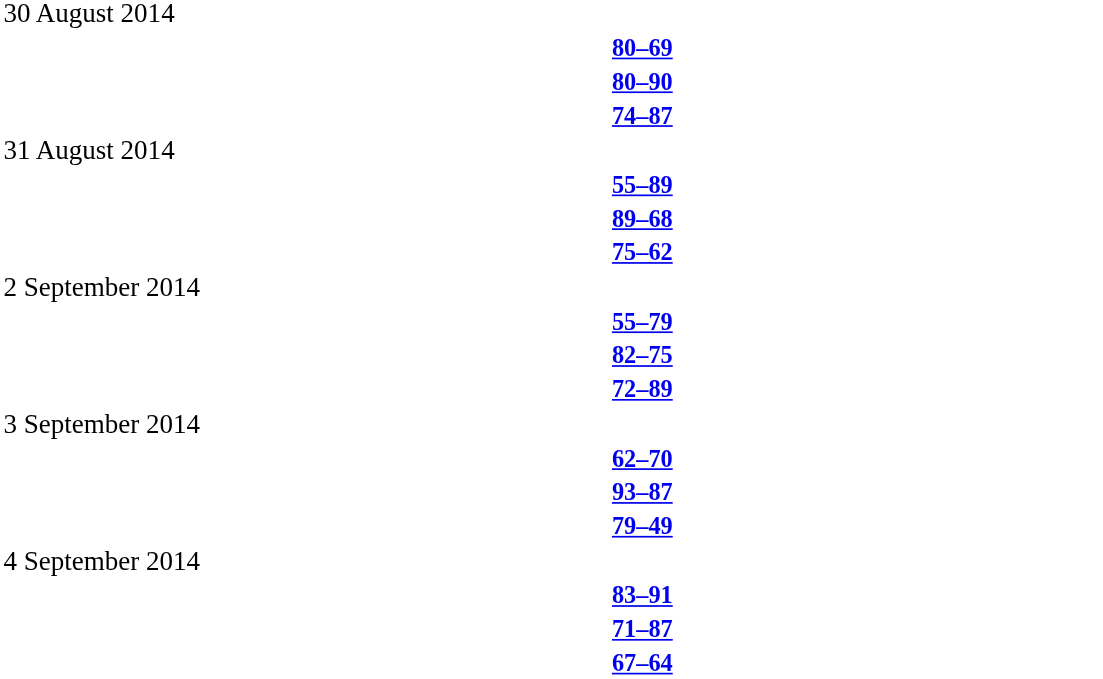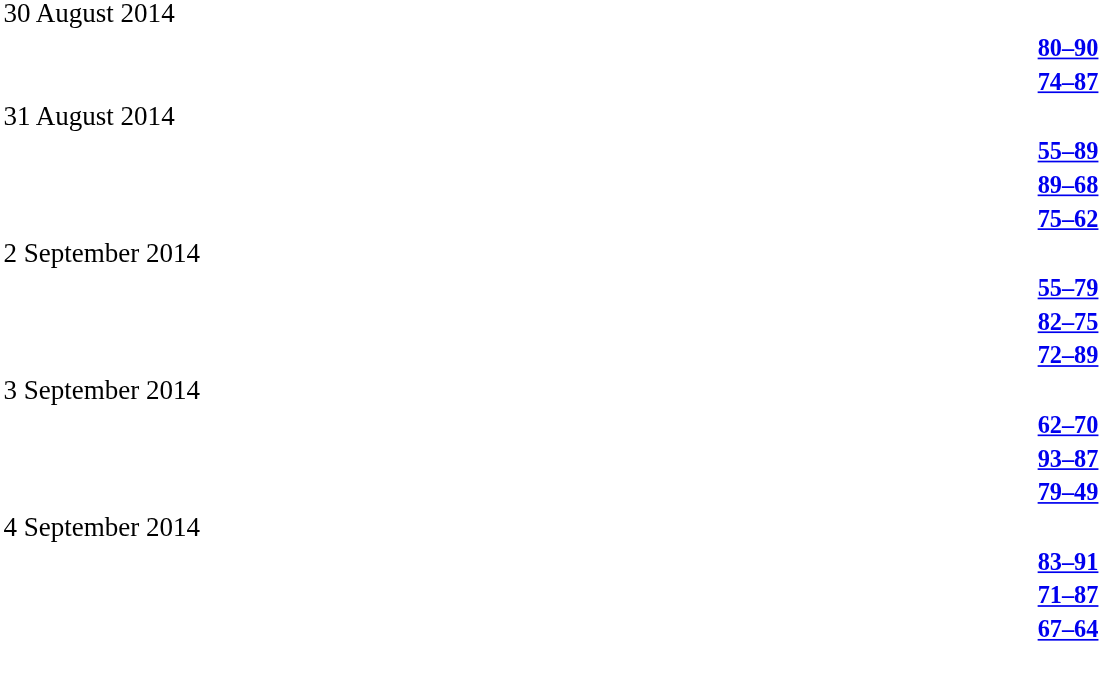 <table style="width:100%;" cellspacing="1">
 <tr>
 <th width=25%></th>
 <th width=2%></th>
 <th width=6%></th>
 <th width=2%></th>
 <th width=25%></th>
 </tr>
 <tr>
 <td>30 August 2014</td>
-</tr>
-<tr style=font-size:90%>
-<td align=right><strong></strong></td>
-<td></td>
-<td align=center><strong><a href='#'>80–69</a></strong></td>
-<td></td>
-<td><strong></strong></td>
-<td></td>
 </tr>
 <tr style=font-size:90%>
 <td align=right><strong></strong></td>
 <td></td>
 <td align=center><strong><a href='#'>80–90</a></strong></td>
 <td></td>
 <td><strong></strong></td>
 </tr>
 <tr style=font-size:90%>
 <td align=right><strong></strong></td>
 <td></td>
 <td align=center><strong><a href='#'>74–87</a></strong></td>
 <td></td>
 <td><strong></strong></td>
 </tr>
 <tr>
 <td>31 August 2014</td>
 </tr>
 <tr style=font-size:90%>
 <td align=right><strong></strong></td>
 <td></td>
 <td align=center><strong><a href='#'>55–89</a></strong></td>
 <td></td>
 <td><strong></strong></td>
 </tr>
 <tr style=font-size:90%>
 <td align=right><strong></strong></td>
 <td></td>
 <td align=center><strong><a href='#'>89–68</a></strong></td>
 <td></td>
 <td><strong></strong></td>
 </tr>
 <tr style=font-size:90%>
 <td align=right><strong></strong></td>
 <td></td>
 <td align=center><strong><a href='#'>75–62</a></strong></td>
 <td></td>
 <td><strong></strong></td>
 </tr>
 <tr>
 <td>2 September 2014</td>
 </tr>
 <tr style=font-size:90%>
 <td align=right><strong></strong></td>
 <td></td>
 <td align=center><strong><a href='#'>55–79</a></strong></td>
 <td></td>
 <td><strong></strong></td>
 </tr>
 <tr style=font-size:90%>
 <td align=right><strong></strong></td>
 <td></td>
 <td align=center><strong><a href='#'>82–75</a></strong></td>
 <td></td>
 <td><strong></strong></td>
 </tr>
 <tr style=font-size:90%>
 <td align=right><strong></strong></td>
 <td></td>
 <td align=center><strong><a href='#'>72–89</a></strong></td>
 <td></td>
 <td><strong></strong></td>
 </tr>
 <tr>
 <td>3 September 2014</td>
 </tr>
 <tr style=font-size:90%>
 <td align=right><strong></strong></td>
 <td></td>
 <td align=center><strong><a href='#'>62–70</a></strong></td>
 <td></td>
 <td><strong></strong></td>
 </tr>
 <tr style=font-size:90%>
 <td align=right><strong></strong></td>
 <td></td>
 <td align=center><strong><a href='#'>93–87</a></strong></td>
 <td></td>
 <td><strong></strong></td>
 </tr>
 <tr style=font-size:90%>
 <td align=right><strong></strong></td>
 <td></td>
 <td align=center><strong><a href='#'>79–49</a></strong></td>
 <td></td>
 <td><strong></strong></td>
 </tr>
 <tr>
 <td>4 September 2014</td>
 </tr>
 <tr style=font-size:90%>
 <td align=right><strong></strong></td>
 <td></td>
 <td align=center><strong><a href='#'>83–91</a></strong></td>
 <td></td>
 <td><strong></strong></td>
 </tr>
 <tr style=font-size:90%>
 <td align=right><strong></strong></td>
 <td></td>
 <td align=center><strong><a href='#'>71–87</a></strong></td>
 <td></td>
 <td><strong></strong></td>
 </tr>
 <tr style=font-size:90%>
 <td align=right><strong></strong></td>
 <td></td>
 <td align=center><strong><a href='#'>67–64</a></strong></td>
 <td></td>
 <td><strong></strong></td>
 </tr>
 </table>
